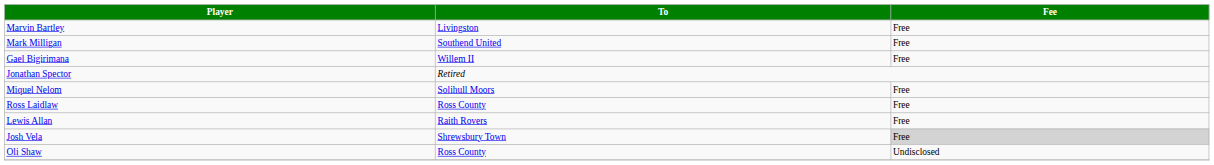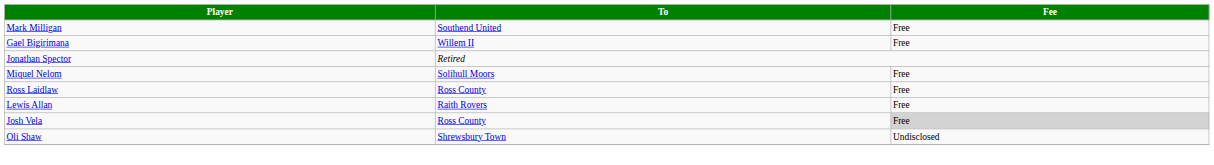 <table class="wikitable" style="text-align:center; font-size:95%;width:98%; text-align:left">
 <tr>
 <th style="background:#008000; color:white;"><strong>Player</strong></th>
 <th style="background:#008000; color:white;"><strong>To</strong></th>
 <th style="background:#008000; color:white;"><strong>Fee</strong></th>
-</tr>
-<tr>
-<td> <a href='#'>Marvin Bartley</a></td>
-<td> <a href='#'>Livingston</a></td>
-<td>Free</td>
 </tr>
 <tr>
 <td> <a href='#'>Mark Milligan</a></td>
 <td> <a href='#'>Southend United</a></td>
 <td>Free</td>
 </tr>
 <tr>
 <td> <a href='#'>Gael Bigirimana</a></td>
 <td> <a href='#'>Willem II</a></td>
 <td>Free</td>
 </tr>
 <tr>
 <td> <a href='#'>Jonathan Spector</a></td>
 <td colspan=2><em>Retired</em></td>
 </tr>
 <tr>
 <td> <a href='#'>Miquel Nelom</a></td>
 <td> <a href='#'>Solihull Moors</a></td>
 <td>Free</td>
 </tr>
 <tr>
 <td> <a href='#'>Ross Laidlaw</a></td>
 <td> <a href='#'>Ross County</a></td>
 <td>Free</td>
 </tr>
 <tr>
 <td> <a href='#'>Lewis Allan</a></td>
 <td> <a href='#'>Raith Rovers</a></td>
 <td>Free</td>
 </tr>
 <tr>
 <td> <a href='#'>Josh Vela</a></td>
-<td> <a href='#'>Shrewsbury Town</a></td>
+<td> <a href='#'>Ross County</a></td>
 <td style="background: lightgrey;">Free</td>
 </tr>
 <tr>
 <td> <a href='#'>Oli Shaw</a></td>
-<td> <a href='#'>Ross County</a></td>
+<td> <a href='#'>Shrewsbury Town</a></td>
 <td>Undisclosed</td>
 </tr>
 <tr>
 </tr>
 </table>
